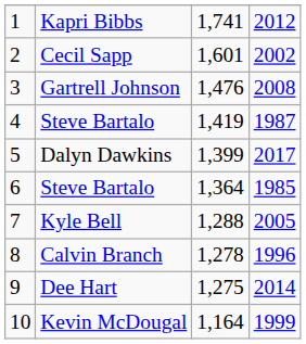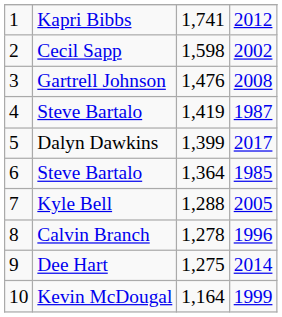 <table class="wikitable">
 <tr>
 </tr>
 <tr>
 <td>1</td>
 <td><a href='#'>Kapri Bibbs</a></td>
 <td>1,741</td>
 <td><a href='#'>2012</a></td>
 </tr>
 <tr>
 <td>2</td>
 <td><a href='#'>Cecil Sapp</a></td>
-<td>1,601</td>
+<td>1,598</td>
 <td><a href='#'>2002</a></td>
 </tr>
 <tr>
 <td>3</td>
 <td><a href='#'>Gartrell Johnson</a></td>
 <td>1,476</td>
 <td><a href='#'>2008</a></td>
 </tr>
 <tr>
 <td>4</td>
 <td><a href='#'>Steve Bartalo</a></td>
 <td>1,419</td>
 <td><a href='#'>1987</a></td>
 </tr>
 <tr>
 <td>5</td>
 <td>Dalyn Dawkins</td>
 <td>1,399</td>
 <td><a href='#'>2017</a></td>
 </tr>
 <tr>
 <td>6</td>
 <td><a href='#'>Steve Bartalo</a></td>
 <td>1,364</td>
 <td><a href='#'>1985</a></td>
 </tr>
 <tr>
 <td>7</td>
 <td><a href='#'>Kyle Bell</a></td>
 <td>1,288</td>
 <td><a href='#'>2005</a></td>
 </tr>
 <tr>
 <td>8</td>
 <td><a href='#'>Calvin Branch</a></td>
 <td>1,278</td>
 <td><a href='#'>1996</a></td>
 </tr>
 <tr>
 <td>9</td>
 <td><a href='#'>Dee Hart</a></td>
 <td>1,275</td>
 <td><a href='#'>2014</a></td>
 </tr>
 <tr>
 <td>10</td>
 <td><a href='#'>Kevin McDougal</a></td>
 <td>1,164</td>
 <td><a href='#'>1999</a></td>
 </tr>
 </table>
